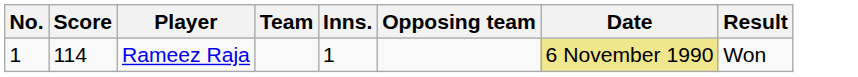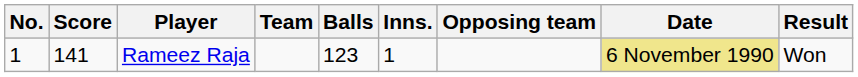 <table class="wikitable sortable" style="font-size:95%">
 <tr>
 <th>No.</th>
 <th>Score</th>
 <th>Player</th>
 <th>Team</th>
+<th>Balls</th>
 <th>Inns.</th>
 <th>Opposing team</th>
 <th>Date</th>
 <th>Result</th>
 </tr>
 <tr>
 <td>1</td>
-<td>114</td>
+<td>141</td>
 <td><a href='#'>Rameez Raja</a></td>
 <td></td>
+<td>123</td>
 <td>1</td>
 <td></td>
 <td style="background: khaki;">6 November 1990</td>
 <td>Won</td>
 </tr>
 </table>
